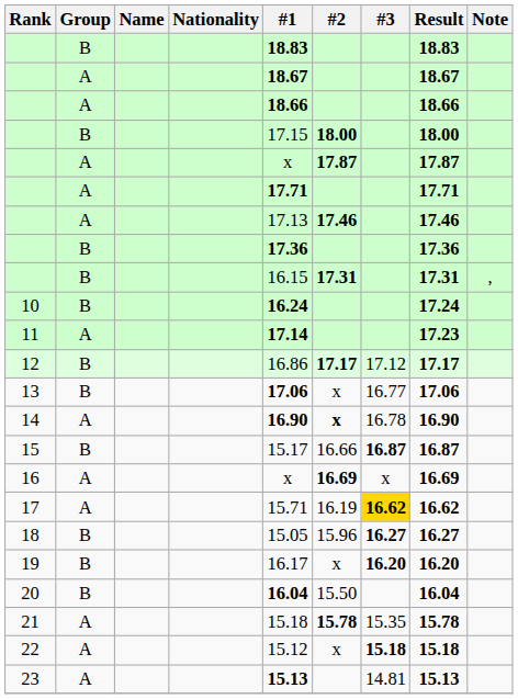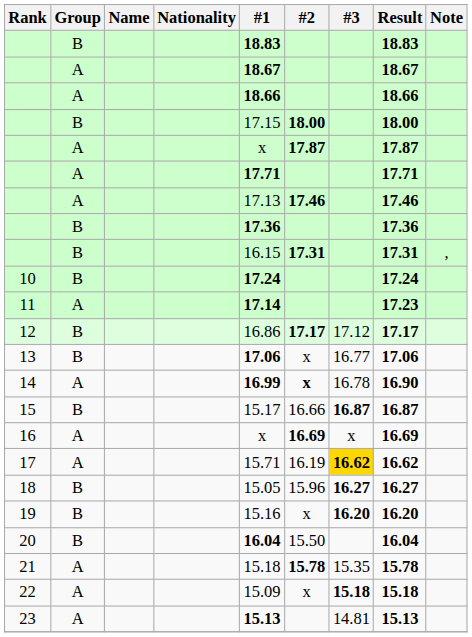 <table class="wikitable sortable" style="text-align:center">
 <tr>
 <th>Rank</th>
 <th>Group</th>
 <th>Name</th>
 <th>Nationality</th>
 <th>#1</th>
 <th>#2</th>
 <th>#3</th>
 <th>Result</th>
 <th>Note</th>
 </tr>
 <tr bgcolor="ccffcc">
 <td></td>
 <td>B</td>
 <td align="left"></td>
 <td align="left"></td>
 <td><strong>18.83</strong></td>
 <td></td>
 <td></td>
 <td><strong>18.83</strong></td>
 <td></td>
 </tr>
 <tr bgcolor="ccffcc">
 <td></td>
 <td>A</td>
 <td align="left"></td>
 <td align="left"></td>
 <td><strong>18.67</strong></td>
 <td></td>
 <td></td>
 <td><strong>18.67</strong></td>
 <td></td>
 </tr>
 <tr bgcolor="ccffcc">
 <td></td>
 <td>A</td>
 <td align="left"></td>
 <td align="left"></td>
 <td><strong>18.66</strong></td>
 <td></td>
 <td></td>
 <td><strong>18.66</strong></td>
 <td></td>
 </tr>
 <tr bgcolor="ccffcc">
 <td></td>
 <td>B</td>
 <td align="left"></td>
 <td align="left"></td>
 <td>17.15</td>
 <td><strong>18.00</strong></td>
 <td></td>
 <td><strong>18.00</strong></td>
 <td></td>
 </tr>
 <tr bgcolor="ccffcc">
 <td></td>
 <td>A</td>
 <td align="left"></td>
 <td align="left"></td>
 <td>x</td>
 <td><strong>17.87</strong></td>
 <td></td>
 <td><strong>17.87</strong></td>
 <td></td>
 </tr>
 <tr bgcolor="ccffcc">
 <td></td>
 <td>A</td>
 <td align="left"></td>
 <td align="left"></td>
 <td><strong>17.71</strong></td>
 <td></td>
 <td></td>
 <td><strong>17.71</strong></td>
 <td></td>
 </tr>
 <tr bgcolor="ccffcc">
 <td></td>
 <td>A</td>
 <td align="left"></td>
 <td align="left"></td>
 <td>17.13</td>
 <td><strong>17.46</strong></td>
 <td></td>
 <td><strong>17.46</strong></td>
 <td></td>
 </tr>
 <tr bgcolor="ccffcc">
 <td></td>
 <td>B</td>
 <td align="left"></td>
 <td align="left"></td>
 <td><strong>17.36</strong></td>
 <td></td>
 <td></td>
 <td><strong>17.36</strong></td>
 <td></td>
 </tr>
 <tr bgcolor="ccffcc">
 <td></td>
 <td>B</td>
 <td align="left"></td>
 <td align="left"></td>
 <td>16.15</td>
 <td><strong>17.31</strong></td>
 <td></td>
 <td><strong>17.31</strong></td>
 <td>, </td>
 </tr>
 <tr bgcolor="ccffcc">
 <td>10</td>
 <td>B</td>
 <td align="left"></td>
 <td align="left"></td>
-<td><strong>16.24</strong></td>
+<td><strong>17.24</strong></td>
 <td></td>
 <td></td>
 <td><strong>17.24</strong></td>
 <td></td>
 </tr>
 <tr bgcolor="ccffcc">
 <td>11</td>
 <td>A</td>
 <td align="left"></td>
 <td align="left"></td>
 <td><strong>17.14</strong></td>
 <td></td>
 <td></td>
 <td><strong>17.23</strong></td>
 <td></td>
 </tr>
 <tr bgcolor=ddffdd>
 <td>12</td>
 <td>B</td>
 <td align="left"></td>
 <td align="left"></td>
 <td>16.86</td>
 <td><strong>17.17</strong></td>
 <td>17.12</td>
 <td><strong>17.17</strong></td>
 <td></td>
 </tr>
 <tr>
 <td>13</td>
 <td>B</td>
 <td align="left"></td>
 <td align="left"></td>
 <td><strong>17.06</strong></td>
 <td>x</td>
 <td>16.77</td>
 <td><strong>17.06</strong></td>
 <td></td>
 </tr>
 <tr>
 <td>14</td>
 <td>A</td>
 <td align="left"></td>
 <td align="left"></td>
-<td><strong>16.90</strong></td>
+<td><strong>16.99</strong></td>
 <td><strong>x</strong></td>
 <td>16.78</td>
 <td><strong>16.90</strong></td>
 <td></td>
 </tr>
 <tr>
 <td>15</td>
 <td>B</td>
 <td align="left"></td>
 <td align="left"></td>
 <td>15.17</td>
 <td>16.66</td>
 <td><strong>16.87</strong></td>
 <td><strong>16.87</strong></td>
 <td></td>
 </tr>
 <tr>
 <td>16</td>
 <td>A</td>
 <td align="left"></td>
 <td align="left"></td>
 <td>x</td>
 <td><strong>16.69</strong></td>
 <td>x</td>
 <td><strong>16.69</strong></td>
 <td></td>
 </tr>
 <tr>
 <td>17</td>
 <td>A</td>
 <td align="left"></td>
 <td align="left"></td>
 <td>15.71</td>
 <td>16.19</td>
 <td style="background: gold;"><strong>16.62</strong></td>
 <td><strong>16.62</strong></td>
 <td></td>
 </tr>
 <tr>
 <td>18</td>
 <td>B</td>
 <td align="left"></td>
 <td align="left"></td>
 <td>15.05</td>
 <td>15.96</td>
 <td><strong>16.27</strong></td>
 <td><strong>16.27</strong></td>
 <td></td>
 </tr>
 <tr>
 <td>19</td>
 <td>B</td>
 <td align="left"></td>
 <td align="left"></td>
-<td>16.17</td>
+<td>15.16</td>
 <td>x</td>
 <td><strong>16.20</strong></td>
 <td><strong>16.20</strong></td>
 <td></td>
 </tr>
 <tr>
 <td>20</td>
 <td>B</td>
 <td align="left"></td>
 <td align="left"></td>
 <td><strong>16.04</strong></td>
 <td>15.50</td>
 <td></td>
 <td><strong>16.04</strong></td>
 <td></td>
 </tr>
 <tr>
 <td>21</td>
 <td>A</td>
 <td align="left"></td>
 <td align="left"></td>
 <td>15.18</td>
 <td><strong>15.78</strong></td>
 <td>15.35</td>
 <td><strong>15.78</strong></td>
 <td></td>
 </tr>
 <tr>
 <td>22</td>
 <td>A</td>
 <td align="left"></td>
 <td align="left"></td>
-<td>15.12</td>
+<td>15.09</td>
 <td>x</td>
 <td><strong>15.18</strong></td>
 <td><strong>15.18</strong></td>
 <td></td>
 </tr>
 <tr>
 <td>23</td>
 <td>A</td>
 <td align="left"></td>
 <td align="left"></td>
 <td><strong>15.13</strong></td>
 <td></td>
 <td>14.81</td>
 <td><strong>15.13</strong></td>
 <td></td>
 </tr>
 <tr>
 </tr>
 </table>
